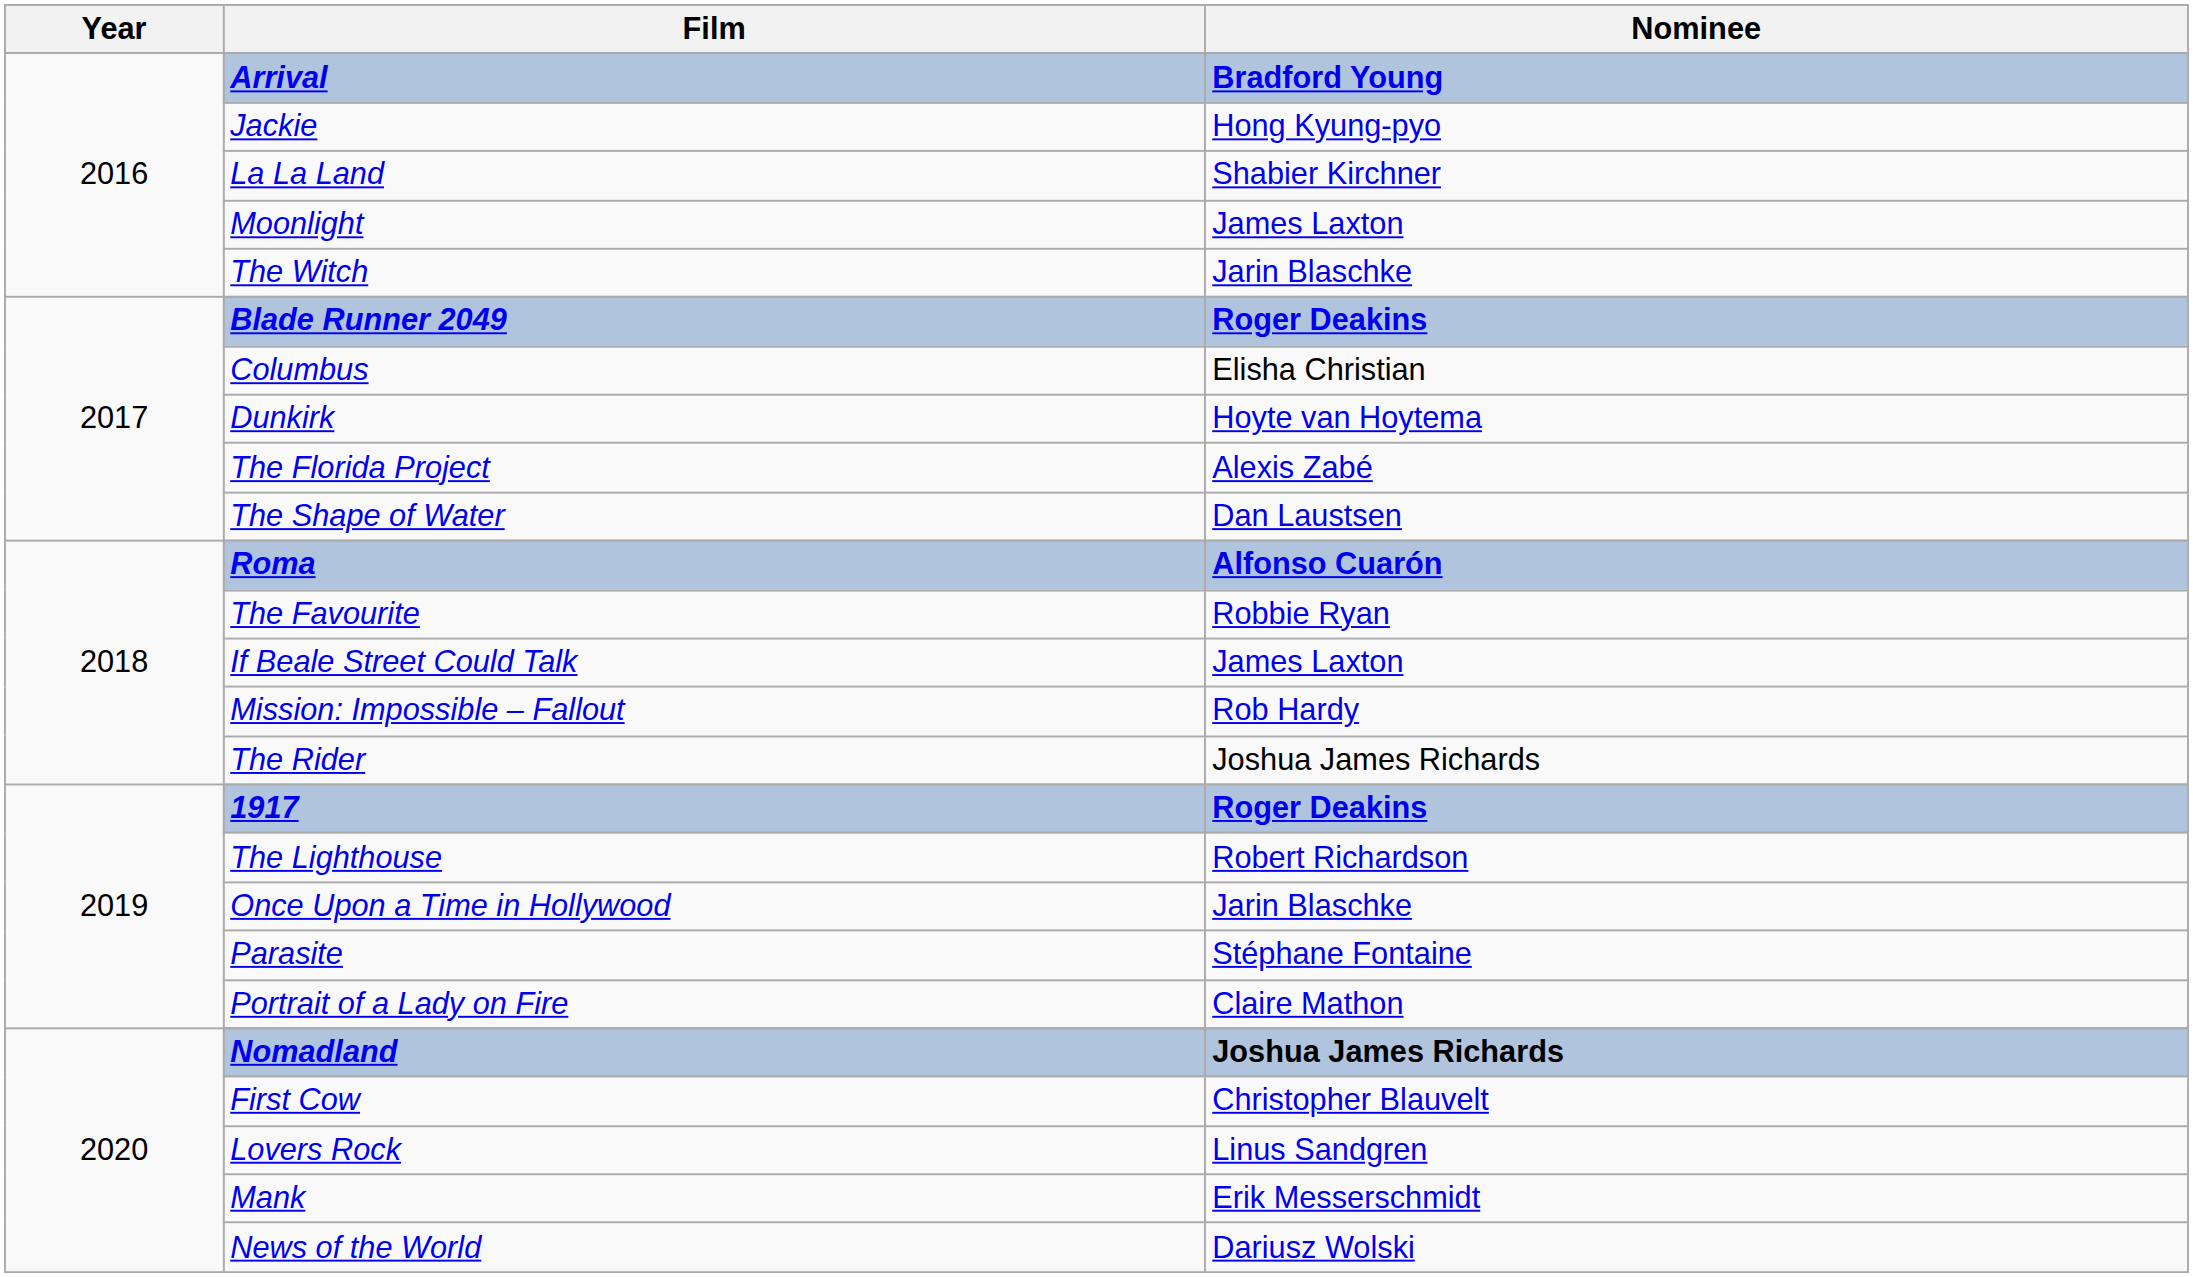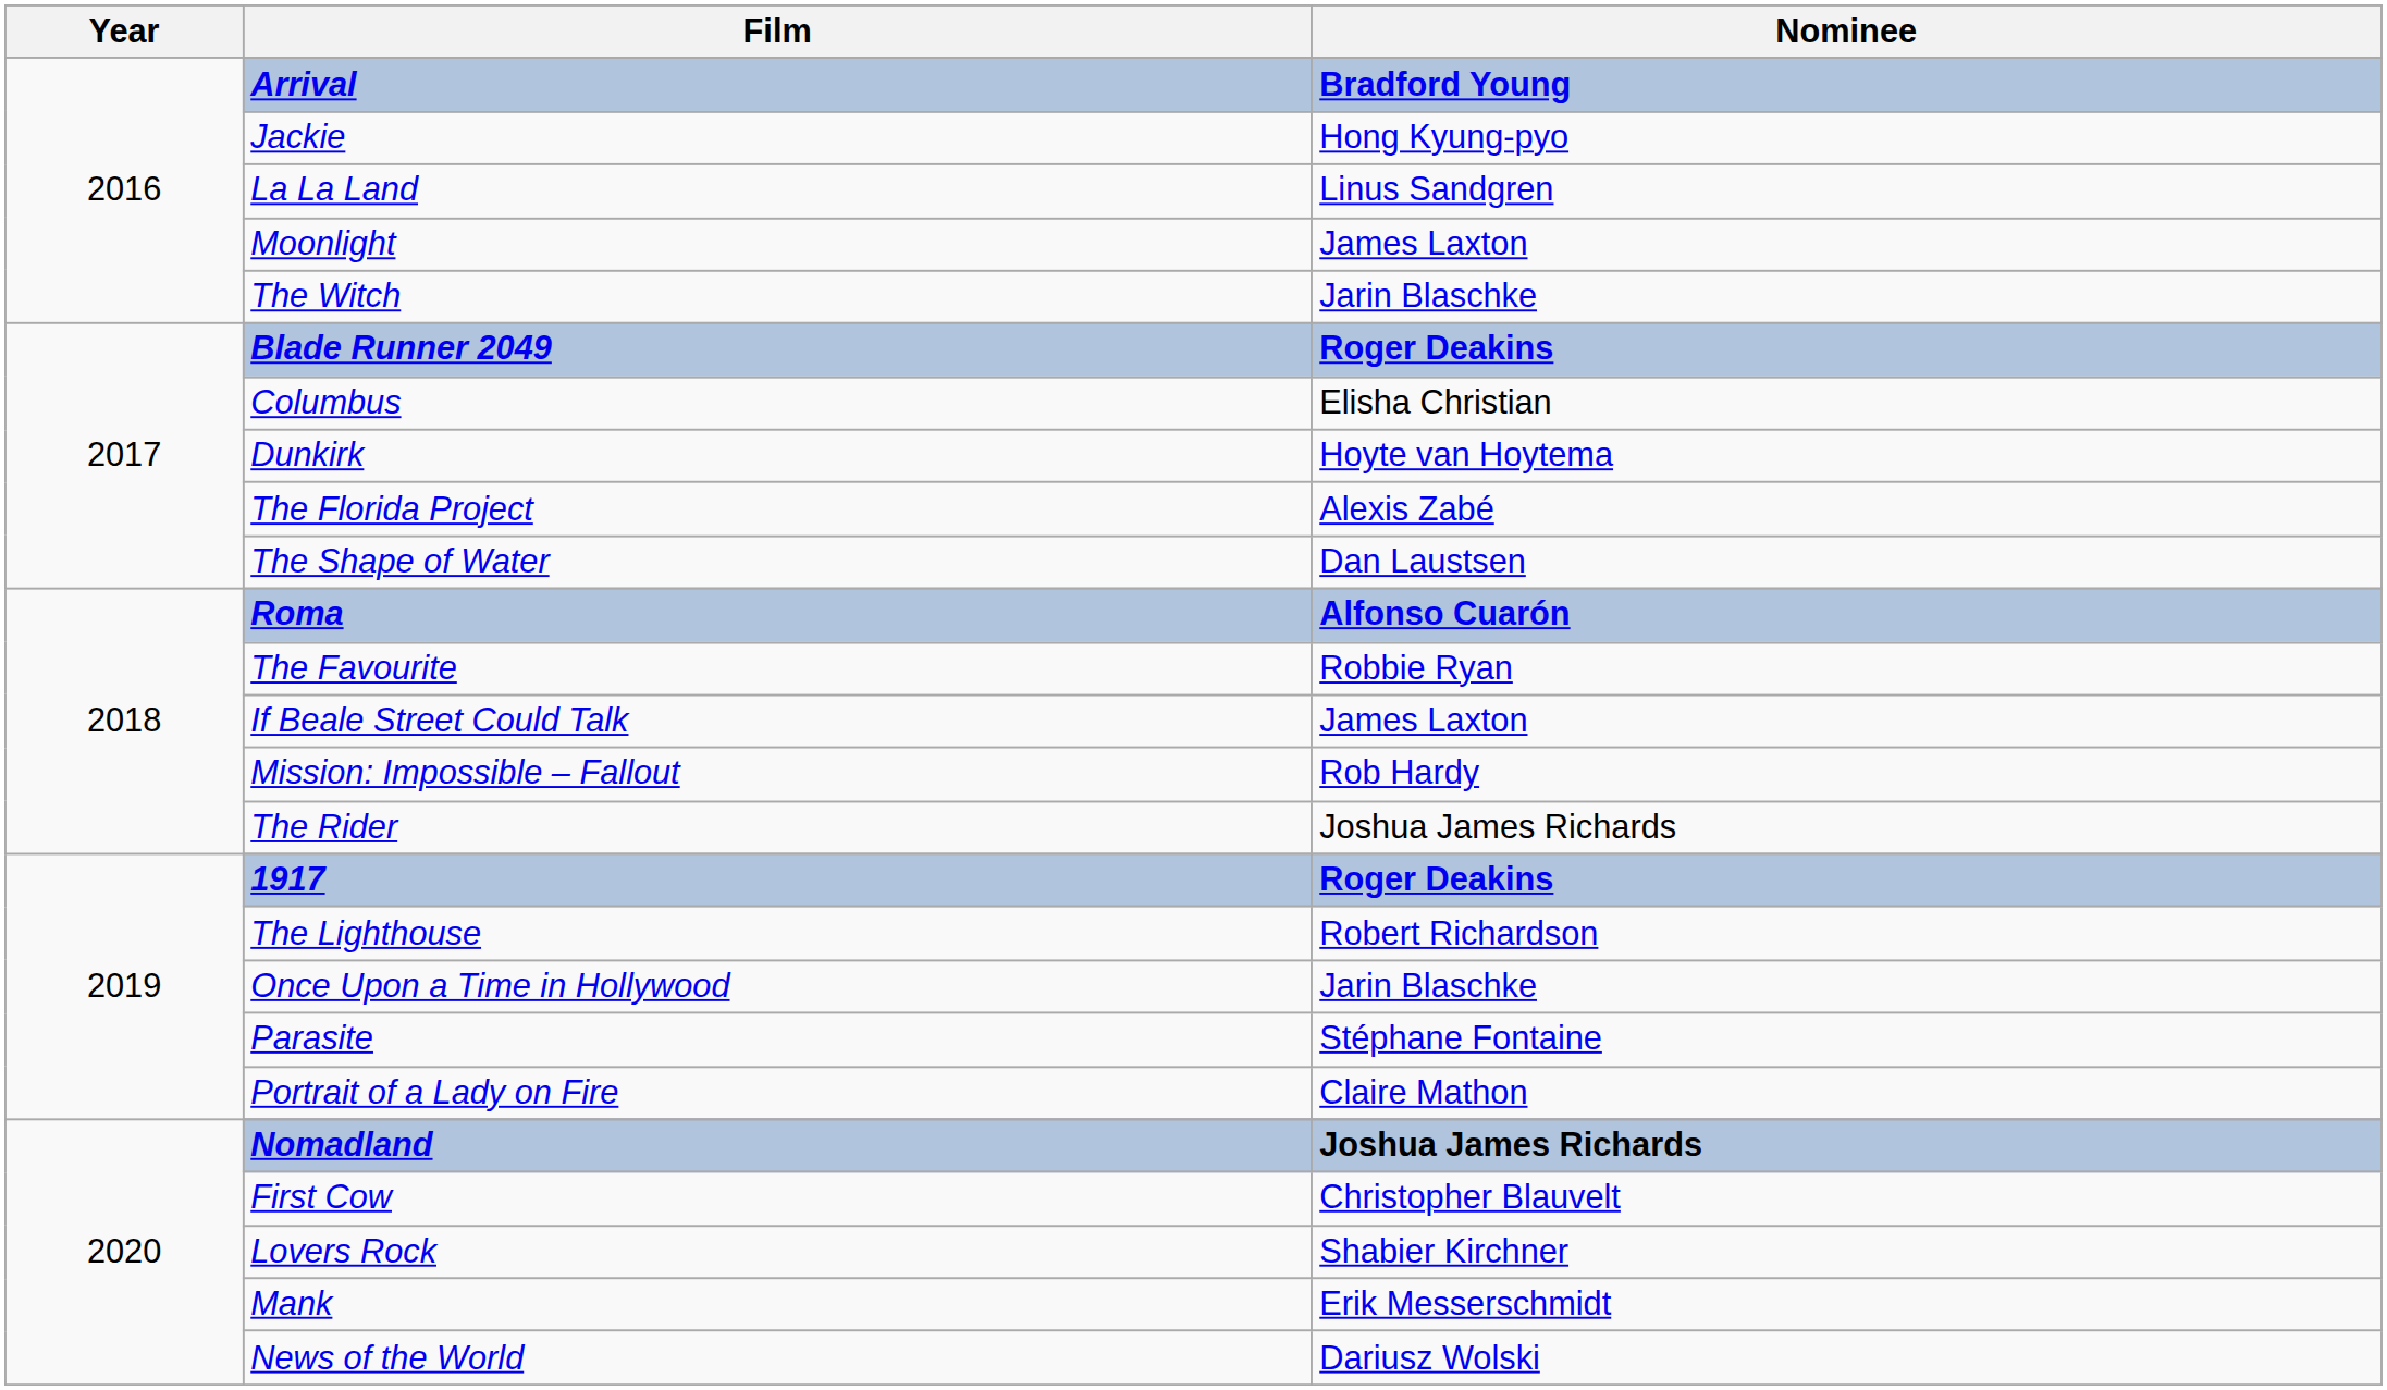 <table class="wikitable" width="90%"="wikitable" width="90%">
 <tr>
 <th width="10%">Year</th>
 <th width="45%">Film</th>
 <th width="45%">Nominee</th>
 </tr>
 <tr>
 <td rowspan="6" align="center">2016</td>
 </tr>
 <tr style="background:#B0C4DE">
 <td><strong><em><a href='#'>Arrival</a></em></strong></td>
 <td><strong><a href='#'>Bradford Young</a></strong></td>
 </tr>
 <tr>
 <td><em><a href='#'>Jackie</a></em></td>
 <td><a href='#'>Hong Kyung-pyo</a></td>
 </tr>
 <tr>
 <td><em><a href='#'>La La Land</a></em></td>
-<td><a href='#'>Shabier Kirchner</a></td>
+<td><a href='#'>Linus Sandgren</a></td>
 </tr>
 <tr>
 <td><em><a href='#'>Moonlight</a></em></td>
 <td><a href='#'>James Laxton</a></td>
 </tr>
 <tr>
 <td><em><a href='#'>The Witch</a></em></td>
 <td><a href='#'>Jarin Blaschke</a></td>
 </tr>
 <tr>
 <td rowspan="6" align="center">2017</td>
 </tr>
 <tr style="background:#B0C4DE">
 <td><strong><em><a href='#'>Blade Runner 2049</a></em></strong></td>
 <td><strong><a href='#'>Roger Deakins</a></strong></td>
 </tr>
 <tr>
 <td><em><a href='#'>Columbus</a></em></td>
 <td>Elisha Christian</td>
 </tr>
 <tr>
 <td><em><a href='#'>Dunkirk</a></em></td>
 <td><a href='#'>Hoyte van Hoytema</a></td>
 </tr>
 <tr>
 <td><em><a href='#'>The Florida Project</a></em></td>
 <td><a href='#'>Alexis Zabé</a></td>
 </tr>
 <tr>
 <td><em><a href='#'>The Shape of Water</a></em></td>
 <td><a href='#'>Dan Laustsen</a></td>
 </tr>
 <tr>
 <td rowspan="6" align="center">2018</td>
 </tr>
 <tr style="background:#B0C4DE">
 <td><strong><em><a href='#'>Roma</a></em></strong></td>
 <td><strong><a href='#'>Alfonso Cuarón</a></strong></td>
 </tr>
 <tr>
 <td><em><a href='#'>The Favourite</a></em></td>
 <td><a href='#'>Robbie Ryan</a></td>
 </tr>
 <tr>
 <td><em><a href='#'>If Beale Street Could Talk</a></em></td>
 <td><a href='#'>James Laxton</a></td>
 </tr>
 <tr>
 <td><em><a href='#'>Mission: Impossible – Fallout</a></em></td>
 <td><a href='#'>Rob Hardy</a></td>
 </tr>
 <tr>
 <td><em><a href='#'>The Rider</a></em></td>
 <td>Joshua James Richards</td>
 </tr>
 <tr>
 <td rowspan="6" align="center">2019</td>
 </tr>
 <tr style="background:#B0C4DE">
 <td><strong><em><a href='#'>1917</a></em></strong></td>
 <td><strong><a href='#'>Roger Deakins</a></strong></td>
 </tr>
 <tr>
 <td><em><a href='#'>The Lighthouse</a></em></td>
 <td><a href='#'>Robert Richardson</a></td>
 </tr>
 <tr>
 <td><em><a href='#'>Once Upon a Time in Hollywood</a></em></td>
 <td><a href='#'>Jarin Blaschke</a></td>
 </tr>
 <tr>
 <td><em><a href='#'>Parasite</a></em></td>
 <td><a href='#'>Stéphane Fontaine</a></td>
 </tr>
 <tr>
 <td><em><a href='#'>Portrait of a Lady on Fire</a></em></td>
 <td><a href='#'>Claire Mathon</a></td>
 </tr>
 <tr>
 <td rowspan="6" align="center">2020</td>
 </tr>
 <tr style="background:#B0C4DE">
 <td><strong><em><a href='#'>Nomadland</a></em></strong></td>
 <td><strong>Joshua James Richards</strong></td>
 </tr>
 <tr>
 <td><em><a href='#'>First Cow</a></em></td>
 <td><a href='#'>Christopher Blauvelt</a></td>
 </tr>
 <tr>
 <td><em><a href='#'>Lovers Rock</a></em></td>
-<td><a href='#'>Linus Sandgren</a></td>
+<td><a href='#'>Shabier Kirchner</a></td>
 </tr>
 <tr>
 <td><em><a href='#'>Mank</a></em></td>
 <td><a href='#'>Erik Messerschmidt</a></td>
 </tr>
 <tr>
 <td><em><a href='#'>News of the World</a></em></td>
 <td><a href='#'>Dariusz Wolski</a></td>
 </tr>
 </table>
